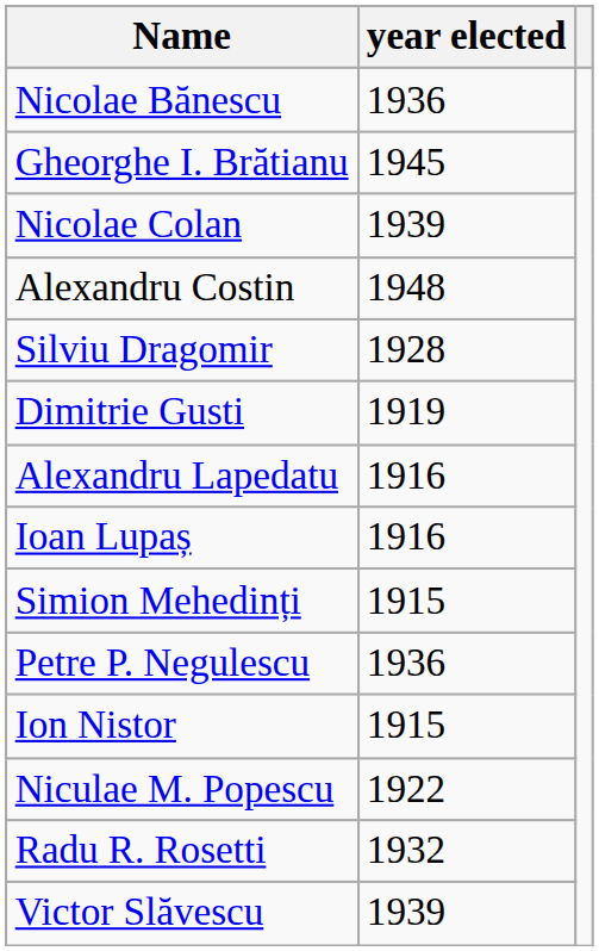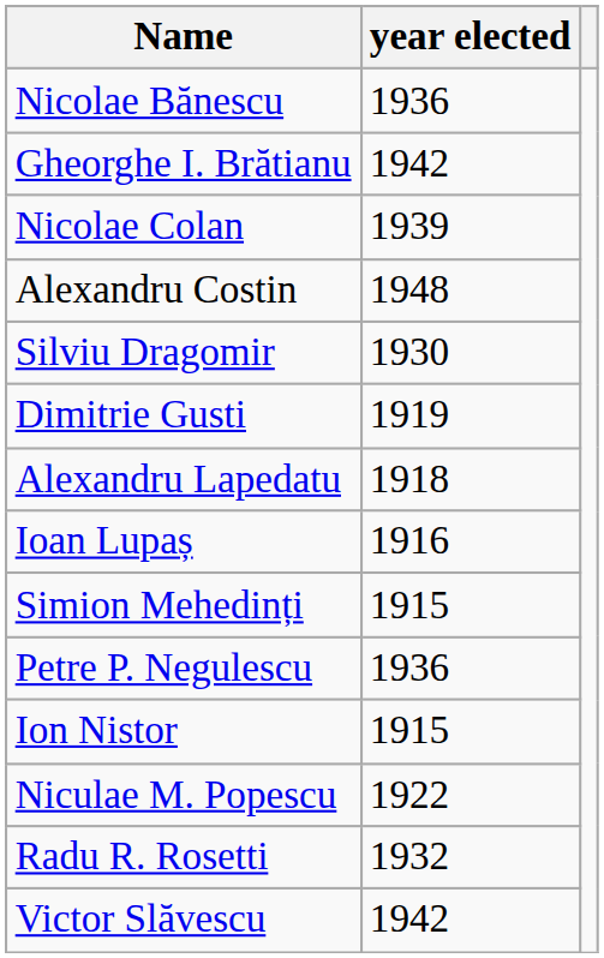 <table class="wikitable sortable">
 <tr>
 <th>Name</th>
 <th class="sortable">year elected</th>
 <th class="unsortable"></th>
 </tr>
 <tr>
 <td><a href='#'>Nicolae Bănescu</a></td>
 <td>1936</td>
 </tr>
 <tr>
 <td><a href='#'>Gheorghe I. Brătianu</a></td>
-<td>1945</td>
+<td>1942</td>
 </tr>
 <tr>
 <td><a href='#'>Nicolae Colan</a></td>
 <td>1939</td>
 </tr>
 <tr>
 <td>Alexandru Costin</td>
 <td>1948</td>
 </tr>
 <tr>
 <td><a href='#'>Silviu Dragomir</a></td>
-<td>1928</td>
+<td>1930</td>
 </tr>
 <tr>
 <td><a href='#'>Dimitrie Gusti</a></td>
 <td>1919</td>
 </tr>
 <tr>
 <td><a href='#'>Alexandru Lapedatu</a></td>
-<td>1916</td>
+<td>1918</td>
 </tr>
 <tr>
 <td><a href='#'>Ioan Lupaș</a></td>
 <td>1916</td>
 </tr>
 <tr>
 <td><a href='#'>Simion Mehedinți</a></td>
 <td>1915</td>
 </tr>
 <tr>
 <td><a href='#'>Petre P. Negulescu</a></td>
 <td>1936</td>
 </tr>
 <tr>
 <td><a href='#'>Ion Nistor</a></td>
 <td>1915</td>
 </tr>
 <tr>
 <td><a href='#'>Niculae M. Popescu</a></td>
 <td>1922</td>
 </tr>
 <tr>
 <td><a href='#'>Radu R. Rosetti</a></td>
 <td>1932</td>
 </tr>
 <tr>
 <td><a href='#'>Victor Slăvescu</a></td>
-<td>1939</td>
+<td>1942</td>
 </tr>
 <tr>
 </tr>
 </table>
